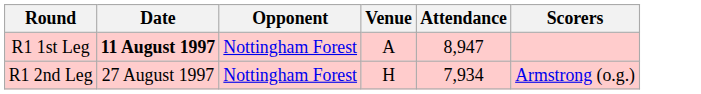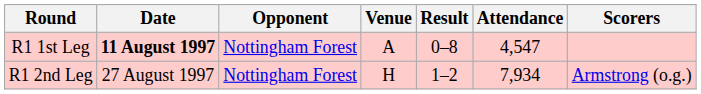 <table class="wikitable" style="text-align:center;">
 <tr>
 <th>Round</th>
 <th>Date</th>
 <th>Opponent</th>
 <th>Venue</th>
+<th>Result</th>
 <th>Attendance</th>
 <th>Scorers</th>
 </tr>
 <tr style="background:#fcc;">
 <td>R1 1st Leg</td>
 <td><strong>11 August 1997</strong></td>
 <td><a href='#'>Nottingham Forest</a></td>
 <td>A</td>
-<td>8,947</td>
+<td>0–8</td>
+<td>4,547</td>
 <td></td>
 </tr>
 <tr style="background:#fcc;">
 <td>R1 2nd Leg</td>
 <td>27 August 1997</td>
 <td><a href='#'>Nottingham Forest</a></td>
 <td>H</td>
+<td>1–2</td>
 <td>7,934</td>
 <td><a href='#'>Armstrong</a> (o.g.)</td>
 </tr>
 </table>
